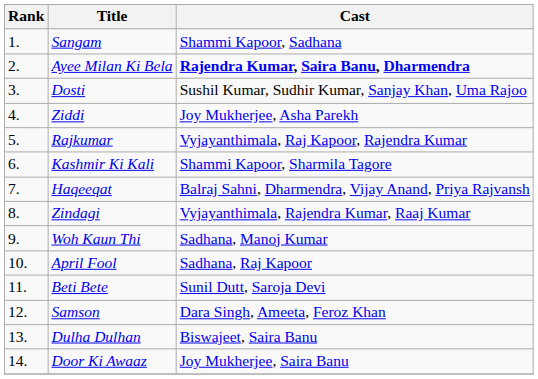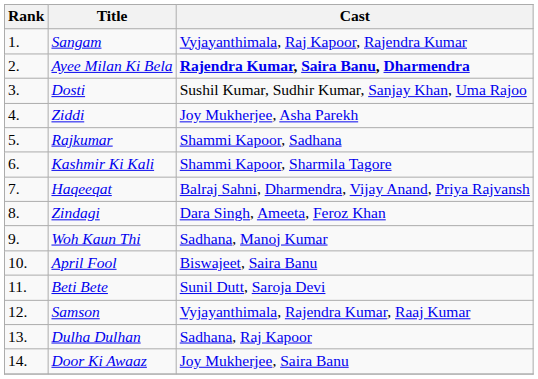 <table class="wikitable">
 <tr>
 <th>Rank</th>
 <th>Title</th>
 <th>Cast</th>
 </tr>
 <tr>
 <td>1.</td>
 <td><em><a href='#'>Sangam</a></em></td>
-<td><a href='#'>Shammi Kapoor</a>, <a href='#'>Sadhana</a></td>
+<td><a href='#'>Vyjayanthimala</a>, <a href='#'>Raj Kapoor</a>, <a href='#'>Rajendra Kumar</a></td>
 </tr>
 <tr>
 <td>2.</td>
 <td><em><a href='#'>Ayee Milan Ki Bela</a></em></td>
 <td><strong><a href='#'>Rajendra Kumar</a>, <a href='#'>Saira Banu</a>, <a href='#'>Dharmendra</a></strong></td>
 </tr>
 <tr>
 <td>3.</td>
 <td><em><a href='#'>Dosti</a></em></td>
 <td>Sushil Kumar, Sudhir Kumar, <a href='#'>Sanjay Khan</a>, <a href='#'>Uma Rajoo</a></td>
 </tr>
 <tr>
 <td>4.</td>
 <td><em><a href='#'>Ziddi</a></em></td>
 <td><a href='#'>Joy Mukherjee</a>, <a href='#'>Asha Parekh</a></td>
 </tr>
 <tr>
 <td>5.</td>
 <td><em><a href='#'>Rajkumar</a></em></td>
-<td><a href='#'>Vyjayanthimala</a>, <a href='#'>Raj Kapoor</a>, <a href='#'>Rajendra Kumar</a></td>
+<td><a href='#'>Shammi Kapoor</a>, <a href='#'>Sadhana</a></td>
 </tr>
 <tr>
 <td>6.</td>
 <td><em><a href='#'>Kashmir Ki Kali</a></em></td>
 <td><a href='#'>Shammi Kapoor</a>, <a href='#'>Sharmila Tagore</a></td>
 </tr>
 <tr>
 <td>7.</td>
 <td><em><a href='#'>Haqeeqat</a></em></td>
 <td><a href='#'>Balraj Sahni</a>, <a href='#'>Dharmendra</a>, <a href='#'>Vijay Anand</a>, <a href='#'>Priya Rajvansh</a></td>
 </tr>
 <tr>
 <td>8.</td>
 <td><em><a href='#'>Zindagi</a></em></td>
-<td><a href='#'>Vyjayanthimala</a>, <a href='#'>Rajendra Kumar</a>, <a href='#'>Raaj Kumar</a></td>
+<td><a href='#'>Dara Singh</a>, <a href='#'>Ameeta</a>, <a href='#'>Feroz Khan</a></td>
 </tr>
 <tr>
 <td>9.</td>
 <td><em><a href='#'>Woh Kaun Thi</a></em></td>
 <td><a href='#'>Sadhana</a>, <a href='#'>Manoj Kumar</a></td>
 </tr>
 <tr>
 <td>10.</td>
 <td><em><a href='#'>April Fool</a></em></td>
-<td><a href='#'>Sadhana</a>, <a href='#'>Raj Kapoor</a></td>
+<td><a href='#'>Biswajeet</a>, <a href='#'>Saira Banu</a></td>
 </tr>
 <tr>
 <td>11.</td>
 <td><em><a href='#'>Beti Bete</a></em></td>
 <td><a href='#'>Sunil Dutt</a>, <a href='#'>Saroja Devi</a></td>
 </tr>
 <tr>
 <td>12.</td>
 <td><em><a href='#'>Samson</a></em></td>
-<td><a href='#'>Dara Singh</a>, <a href='#'>Ameeta</a>, <a href='#'>Feroz Khan</a></td>
+<td><a href='#'>Vyjayanthimala</a>, <a href='#'>Rajendra Kumar</a>, <a href='#'>Raaj Kumar</a></td>
 </tr>
 <tr>
 <td>13.</td>
 <td><em><a href='#'>Dulha Dulhan</a></em></td>
-<td><a href='#'>Biswajeet</a>, <a href='#'>Saira Banu</a></td>
+<td><a href='#'>Sadhana</a>, <a href='#'>Raj Kapoor</a></td>
 </tr>
 <tr>
 <td>14.</td>
 <td><em><a href='#'>Door Ki Awaaz</a></em></td>
 <td><a href='#'>Joy Mukherjee</a>, <a href='#'>Saira Banu</a></td>
 </tr>
 <tr>
 </tr>
 </table>
